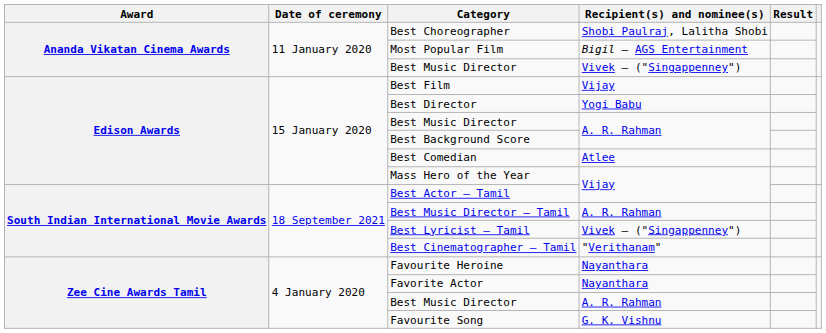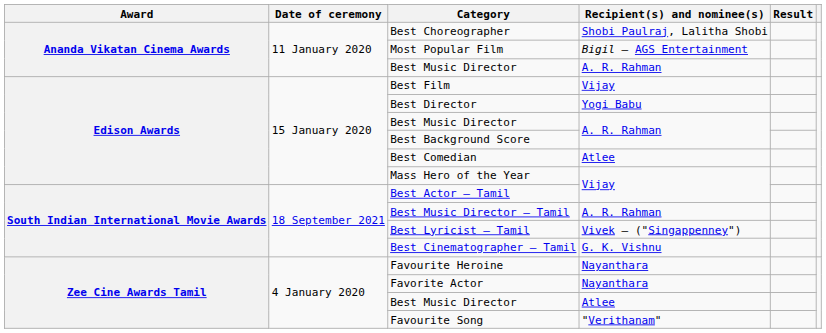 <table class="wikitable plainrowheaders sortable">
 <tr>
 <th>Award</th>
 <th>Date of ceremony</th>
 <th>Category</th>
 <th>Recipient(s) and nominee(s)</th>
 <th scope="col" class="unsortable">Result</th>
 <th scope="col" class="unsortable"></th>
 </tr>
 <tr>
 <th rowspan="3" scope="row"><a href='#'>Ananda Vikatan Cinema Awards</a></th>
 <td rowspan="3">11 January 2020</td>
 <td>Best Choreographer</td>
 <td><a href='#'>Shobi Paulraj</a>, Lalitha Shobi</td>
 <td></td>
 <td rowspan="3" style="text-align:center;"><br></td>
 </tr>
 <tr>
 <td>Most Popular Film</td>
 <td><em>Bigil</em> – <a href='#'>AGS Entertainment</a></td>
 <td></td>
 </tr>
 <tr>
 <td>Best Music Director</td>
-<td><a href='#'>Vivek</a> – ("<a href='#'>Singappenney</a>")</td>
+<td><a href='#'>A. R. Rahman</a></td>
 <td></td>
 </tr>
 <tr>
 <th rowspan="6" scope="row"><a href='#'>Edison Awards</a></th>
 <td rowspan="6">15 January 2020</td>
 <td>Best Film</td>
 <td><a href='#'>Vijay</a></td>
 <td></td>
 <td rowspan="6" style="text-align:center;"></td>
 </tr>
 <tr>
 <td>Best Director</td>
 <td><a href='#'>Yogi Babu</a></td>
 <td></td>
 </tr>
 <tr>
 <td>Best Music Director</td>
 <td rowspan="2"><a href='#'>A. R. Rahman</a></td>
 <td></td>
 </tr>
 <tr>
 <td>Best Background Score</td>
 <td></td>
 </tr>
 <tr>
 <td>Best Comedian</td>
 <td><a href='#'>Atlee</a></td>
 <td></td>
 </tr>
 <tr>
 <td>Mass Hero of the Year</td>
 <td rowspan="2"><a href='#'>Vijay</a></td>
 <td></td>
 </tr>
 <tr>
 <th rowspan="4" scope="row"><a href='#'>South Indian International Movie Awards</a></th>
 <td rowspan="4"><a href='#'>18 September 2021</a></td>
 <td><a href='#'>Best Actor – Tamil</a></td>
 <td></td>
 <td rowspan="4" style="text-align:center;"><br><br></td>
 </tr>
 <tr>
 <td><a href='#'>Best Music Director – Tamil</a></td>
 <td><a href='#'>A. R. Rahman</a></td>
 <td></td>
 </tr>
 <tr>
 <td><a href='#'>Best Lyricist – Tamil</a></td>
 <td><a href='#'>Vivek</a> – ("<a href='#'>Singappenney</a>")</td>
 <td></td>
 </tr>
 <tr>
 <td><a href='#'>Best Cinematographer – Tamil</a></td>
-<td>"<a href='#'>Verithanam</a>"</td>
+<td><a href='#'>G. K. Vishnu</a></td>
 <td></td>
 </tr>
 <tr>
 <th rowspan="4" scope="row"><a href='#'>Zee Cine Awards Tamil</a></th>
 <td rowspan="4">4 January 2020</td>
 <td>Favourite Heroine</td>
 <td><a href='#'>Nayanthara</a></td>
 <td></td>
 <td rowspan="4" style="text-align:center;"><br><br></td>
 </tr>
 <tr>
 <td>Favorite Actor</td>
 <td><a href='#'>Nayanthara</a></td>
 <td></td>
 </tr>
 <tr>
 <td>Best Music Director</td>
-<td><a href='#'>A. R. Rahman</a></td>
+<td><a href='#'>Atlee</a></td>
 <td></td>
 </tr>
 <tr>
 <td>Favourite Song</td>
-<td><a href='#'>G. K. Vishnu</a></td>
+<td>"<a href='#'>Verithanam</a>"</td>
 <td></td>
 </tr>
 </table>
